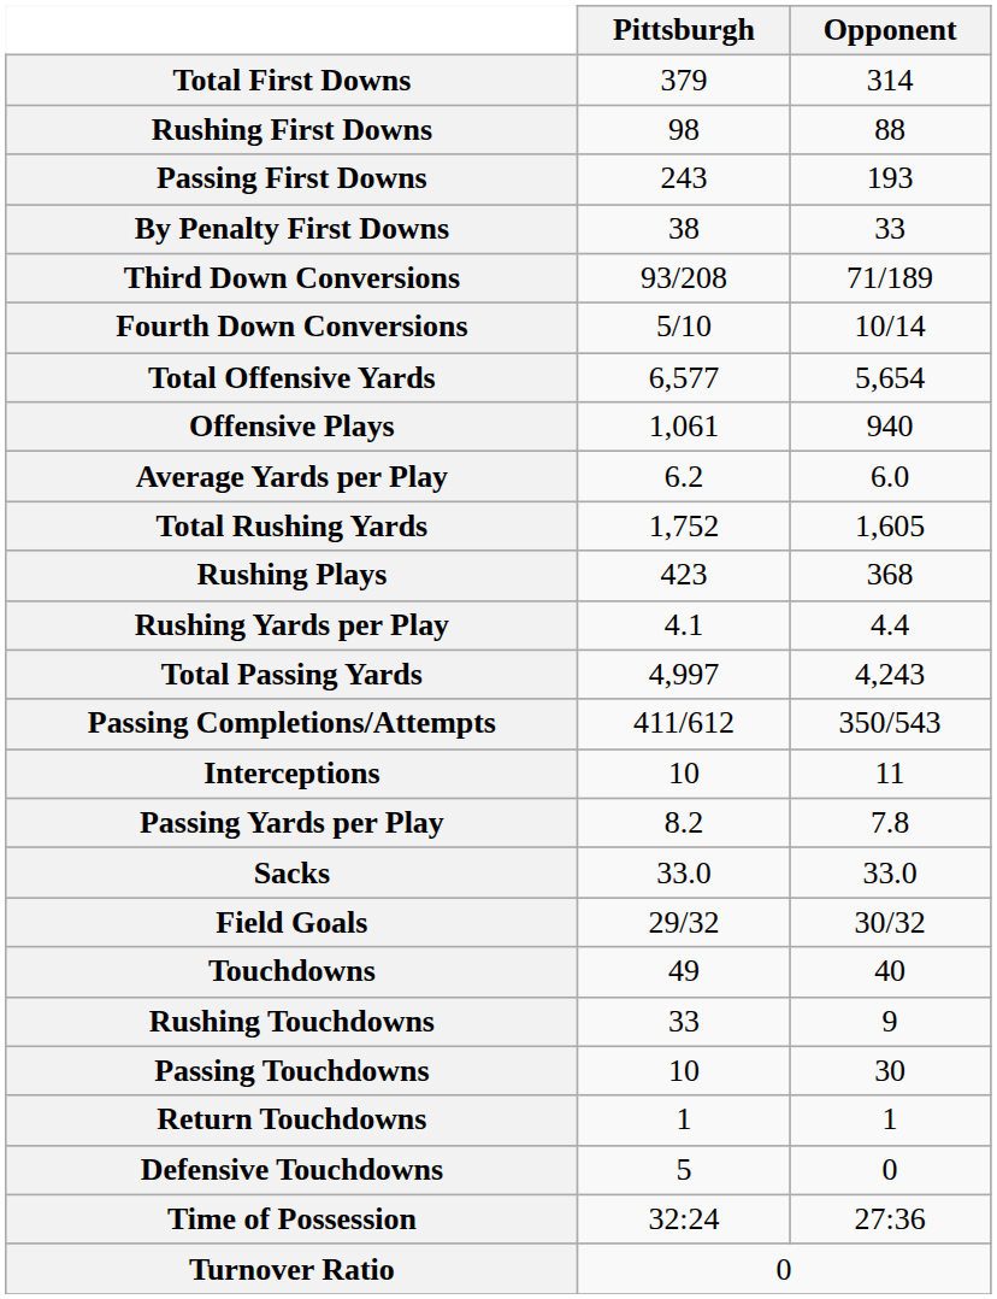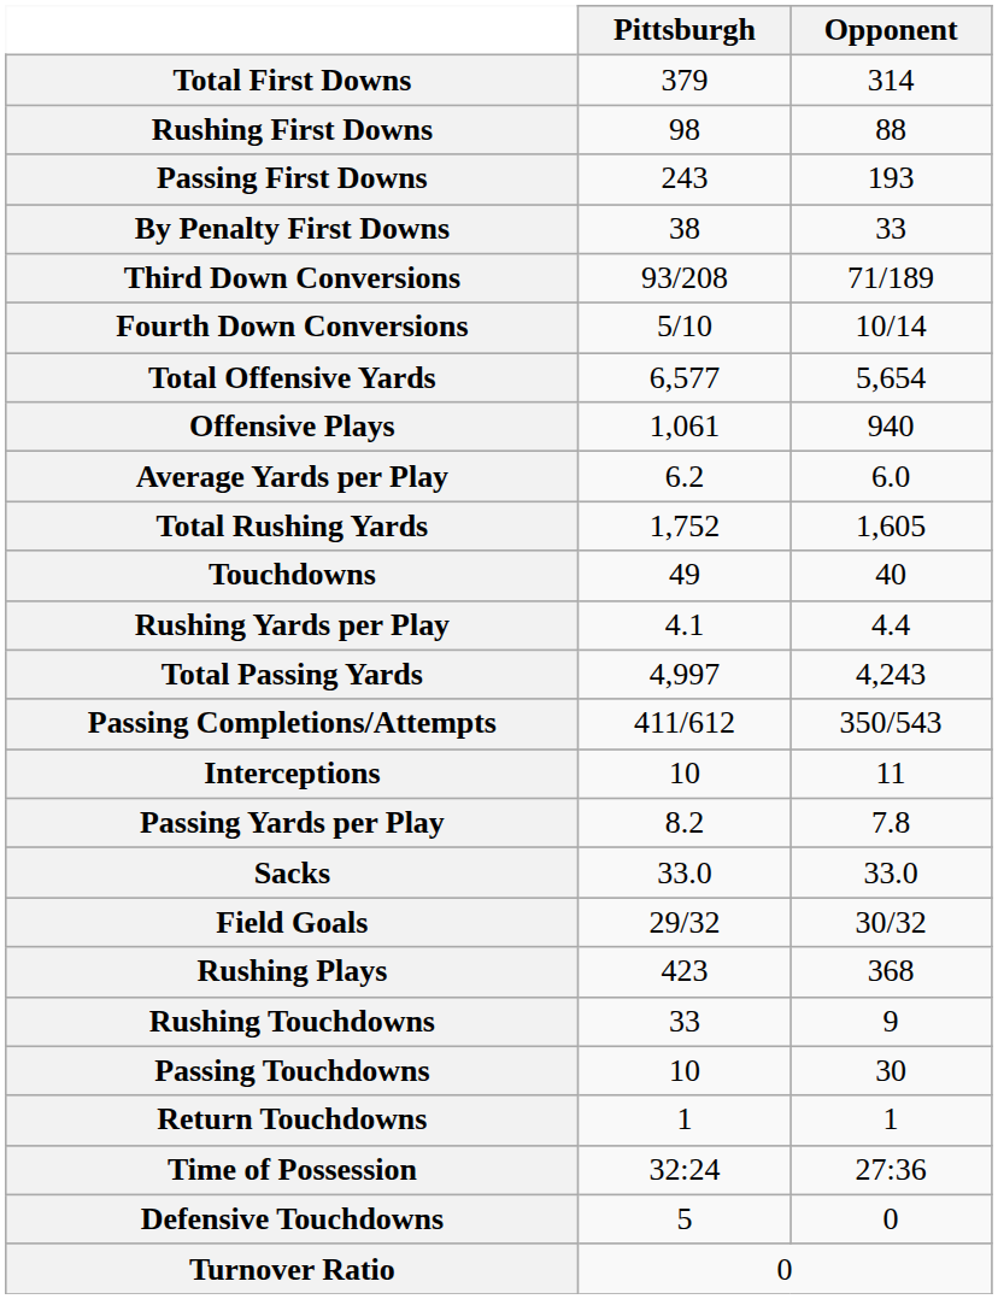 <table class="wikitable" style="text-align:center; width:40%; border:0;">
 <tr>
 <th style="background:white; border:0;"></th>
 <th>Pittsburgh</th>
 <th>Opponent</th>
 </tr>
 <tr>
 <th>Total First Downs</th>
 <td>379</td>
 <td>314</td>
 </tr>
 <tr>
 <th>Rushing First Downs</th>
 <td>98</td>
 <td>88</td>
 </tr>
 <tr>
 <th>Passing First Downs</th>
 <td>243</td>
 <td>193</td>
 </tr>
 <tr>
 <th>By Penalty First Downs</th>
 <td>38</td>
 <td>33</td>
 </tr>
 <tr>
 <th>Third Down Conversions</th>
 <td>93/208</td>
 <td>71/189</td>
 </tr>
 <tr>
 <th>Fourth Down Conversions</th>
 <td>5/10</td>
 <td>10/14</td>
 </tr>
 <tr>
 <th>Total Offensive Yards</th>
 <td>6,577</td>
 <td>5,654</td>
 </tr>
 <tr>
 <th>Offensive Plays</th>
 <td>1,061</td>
 <td>940</td>
 </tr>
 <tr>
 <th>Average Yards per Play</th>
 <td>6.2</td>
 <td>6.0</td>
 </tr>
 <tr>
 <th>Total Rushing Yards</th>
 <td>1,752</td>
 <td>1,605</td>
 </tr>
 <tr>
-<th>Rushing Plays</th>
-<td>423</td>
-<td>368</td>
+<th>Touchdowns</th>
+<td>49</td>
+<td>40</td>
 </tr>
 <tr>
 <th>Rushing Yards per Play</th>
 <td>4.1</td>
 <td>4.4</td>
 </tr>
 <tr>
 <th>Total Passing Yards</th>
 <td>4,997</td>
 <td>4,243</td>
 </tr>
 <tr>
 <th>Passing Completions/Attempts</th>
 <td>411/612</td>
 <td>350/543</td>
 </tr>
 <tr>
 <th>Interceptions</th>
 <td>10</td>
 <td>11</td>
 </tr>
 <tr>
 <th>Passing Yards per Play</th>
 <td>8.2</td>
 <td>7.8</td>
 </tr>
 <tr>
 <th>Sacks</th>
 <td>33.0</td>
 <td>33.0</td>
 </tr>
 <tr>
 <th>Field Goals</th>
 <td>29/32</td>
 <td>30/32</td>
 </tr>
 <tr>
-<th>Touchdowns</th>
-<td>49</td>
-<td>40</td>
+<th>Rushing Plays</th>
+<td>423</td>
+<td>368</td>
 </tr>
 <tr>
 <th>Rushing Touchdowns</th>
 <td>33</td>
 <td>9</td>
 </tr>
 <tr>
 <th>Passing Touchdowns</th>
 <td>10</td>
 <td>30</td>
 </tr>
 <tr>
 <th>Return Touchdowns</th>
 <td>1</td>
 <td>1</td>
 </tr>
 <tr>
+<th>Time of Possession</th>
+<td>32:24</td>
+<td>27:36</td>
+</tr>
+<tr>
 <th>Defensive Touchdowns</th>
 <td>5</td>
 <td>0</td>
-</tr>
-<tr>
-<th>Time of Possession</th>
-<td>32:24</td>
-<td>27:36</td>
 </tr>
 <tr>
 <th>Turnover Ratio</th>
 <td colspan=2>0</td>
 </tr>
 </table>
